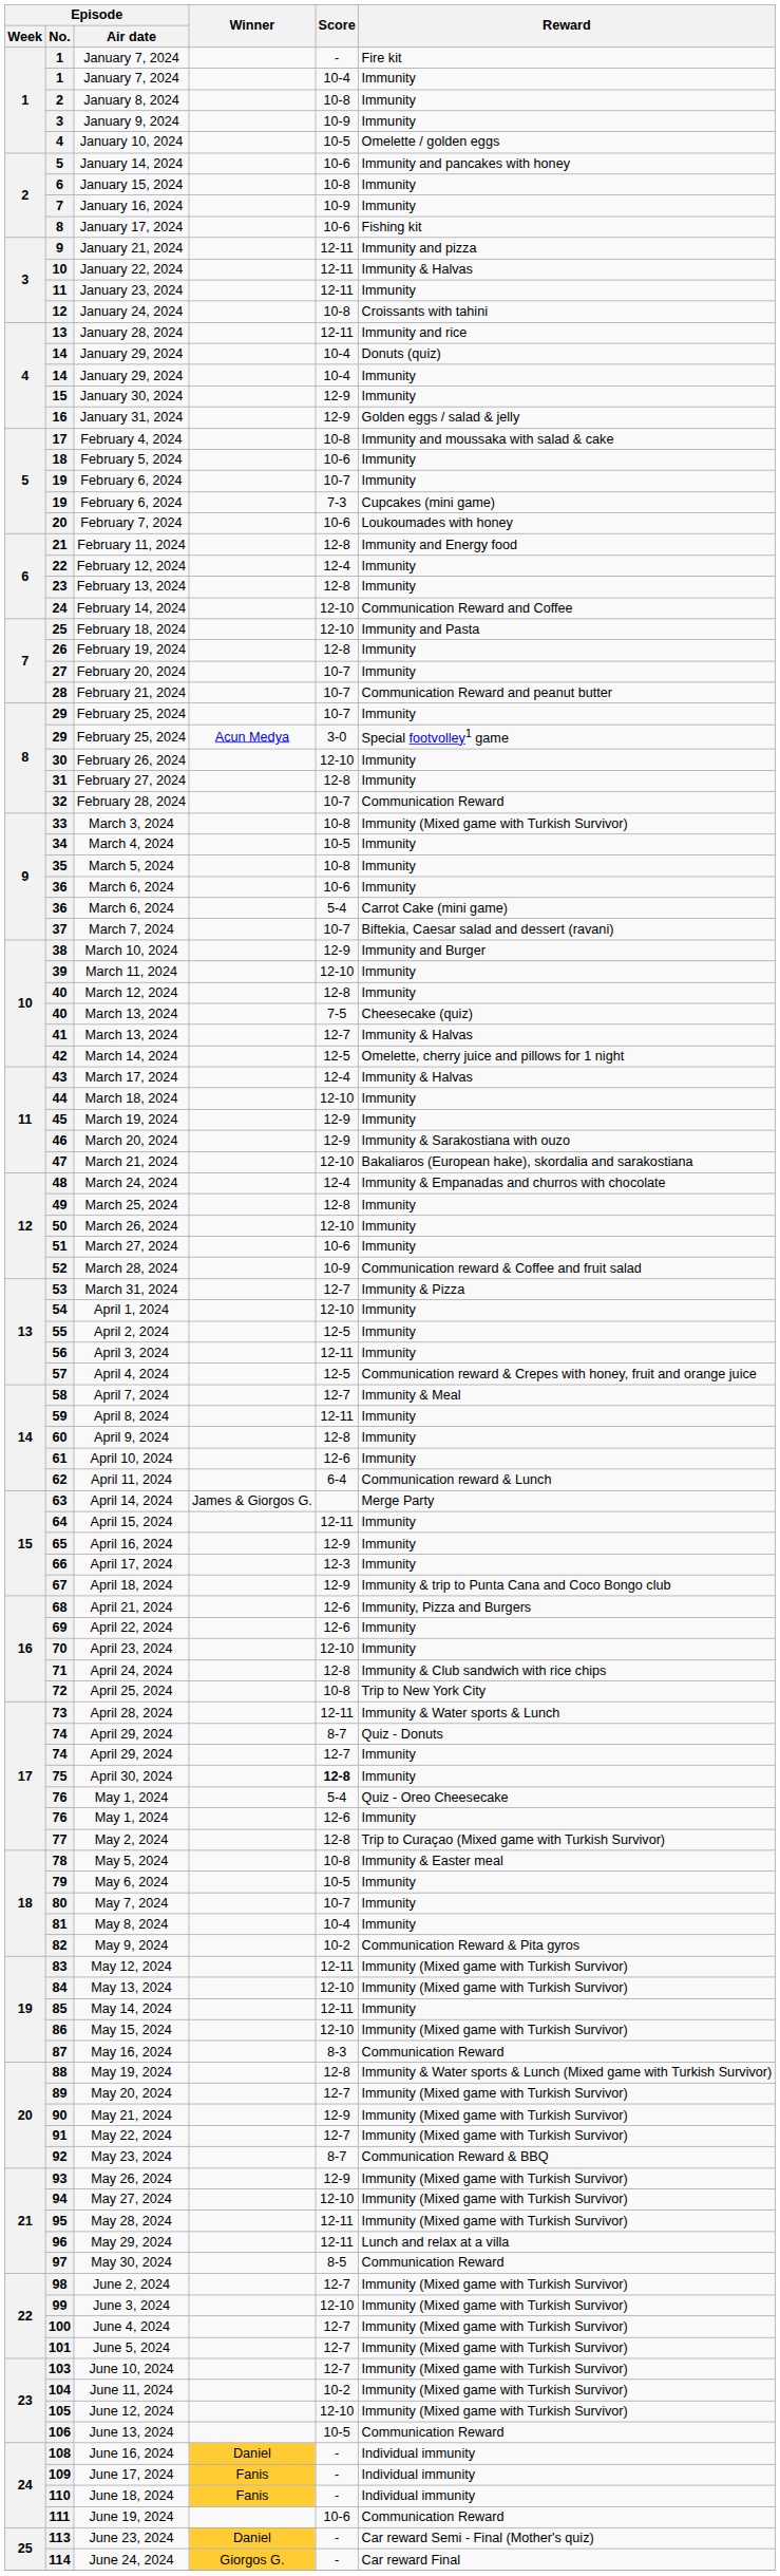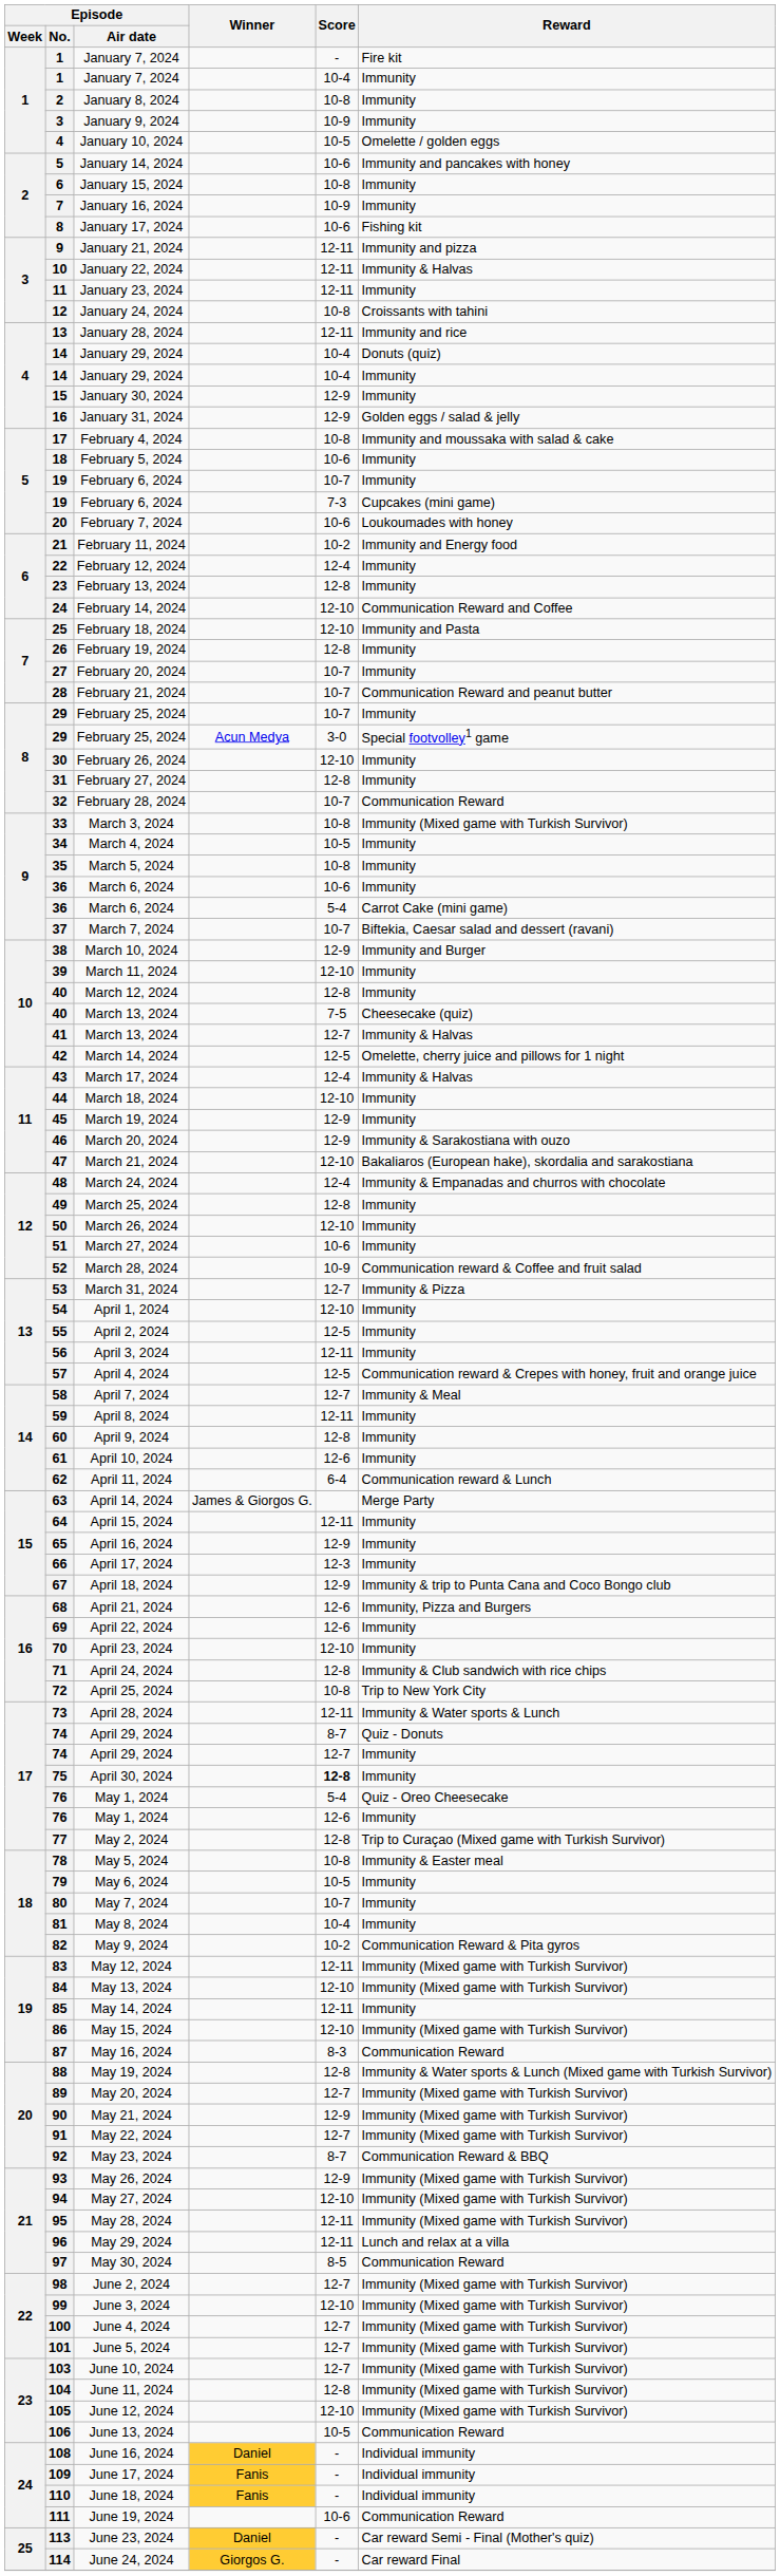 <table class="wikitable" style="text-align:center">
 <tr>
 <th scope="col" colspan="3">Episode</th>
 <th scope="col" rowspan="2">Winner</th>
 <th scope="col" rowspan="2">Score</th>
 <th scope="col" rowspan="2">Reward</th>
 </tr>
 <tr>
 <th scope="col">Week</th>
 <th scope="col">No.</th>
 <th scope="col">Air date</th>
 </tr>
 <tr>
 <th rowspan="5">1</th>
 <th>1</th>
 <td>January 7, 2024</td>
 <td></td>
 <td>-</td>
 <td align="left">Fire kit</td>
 </tr>
 <tr>
 <th>1</th>
 <td>January 7, 2024</td>
 <td></td>
 <td>10-4</td>
 <td align="left">Immunity</td>
 </tr>
 <tr>
 <th>2</th>
 <td>January 8, 2024</td>
 <td></td>
 <td>10-8</td>
 <td align="left">Immunity</td>
 </tr>
 <tr>
 <th>3</th>
 <td>January 9, 2024</td>
 <td></td>
 <td>10-9</td>
 <td align="left">Immunity</td>
 </tr>
 <tr>
 <th>4</th>
 <td>January 10, 2024</td>
 <td></td>
 <td>10-5</td>
 <td align="left">Omelette / golden eggs</td>
 </tr>
 <tr>
 <th rowspan="4">2</th>
 <th>5</th>
 <td>January 14, 2024</td>
 <td></td>
 <td>10-6</td>
 <td align="left">Immunity and pancakes with honey</td>
 </tr>
 <tr>
 <th>6</th>
 <td>January 15, 2024</td>
 <td></td>
 <td>10-8</td>
 <td align="left">Immunity</td>
 </tr>
 <tr>
 <th>7</th>
 <td>January 16, 2024</td>
 <td></td>
 <td>10-9</td>
 <td align="left">Immunity</td>
 </tr>
 <tr>
 <th>8</th>
 <td>January 17, 2024</td>
 <td></td>
 <td>10-6</td>
 <td align="left">Fishing kit</td>
 </tr>
 <tr>
 <th rowspan="4">3</th>
 <th>9</th>
 <td>January 21, 2024</td>
 <td></td>
 <td>12-11</td>
 <td align="left">Immunity and pizza</td>
 </tr>
 <tr>
 <th>10</th>
 <td>January 22, 2024</td>
 <td></td>
 <td>12-11</td>
 <td align="left">Immunity & Halvas</td>
 </tr>
 <tr>
 <th>11</th>
 <td>January 23, 2024</td>
 <td></td>
 <td>12-11</td>
 <td align="left">Immunity</td>
 </tr>
 <tr>
 <th>12</th>
 <td>January 24, 2024</td>
 <td></td>
 <td>10-8</td>
 <td align="left">Croissants with tahini</td>
 </tr>
 <tr>
 <th rowspan="5">4</th>
 <th>13</th>
 <td>January 28, 2024</td>
 <td></td>
 <td>12-11</td>
 <td align="left">Immunity and rice</td>
 </tr>
 <tr>
 <th>14</th>
 <td>January 29, 2024</td>
 <td></td>
 <td>10-4</td>
 <td align="left">Donuts (quiz)</td>
 </tr>
 <tr>
 <th>14</th>
 <td>January 29, 2024</td>
 <td></td>
 <td>10-4</td>
 <td align="left">Immunity</td>
 </tr>
 <tr>
 <th>15</th>
 <td>January 30, 2024</td>
 <td></td>
 <td>12-9</td>
 <td align="left">Immunity</td>
 </tr>
 <tr>
 <th>16</th>
 <td>January 31, 2024</td>
 <td></td>
 <td>12-9</td>
 <td align="left">Golden eggs / salad & jelly</td>
 </tr>
 <tr>
 <th rowspan="5">5</th>
 <th>17</th>
 <td>February 4, 2024</td>
 <td></td>
 <td>10-8</td>
 <td align="left">Immunity and moussaka with salad & cake</td>
 </tr>
 <tr>
 <th>18</th>
 <td>February 5, 2024</td>
 <td></td>
 <td>10-6</td>
 <td align="left">Immunity</td>
 </tr>
 <tr>
 <th>19</th>
 <td>February 6, 2024</td>
 <td></td>
 <td>10-7</td>
 <td align="left">Immunity</td>
 </tr>
 <tr>
 <th>19</th>
 <td>February 6, 2024</td>
 <td></td>
 <td>7-3</td>
 <td align="left">Cupcakes (mini game)</td>
 </tr>
 <tr>
 <th>20</th>
 <td>February 7, 2024</td>
 <td></td>
 <td>10-6</td>
 <td align="left">Loukoumades with honey</td>
 </tr>
 <tr>
 <th rowspan="4">6</th>
 <th>21</th>
 <td>February 11, 2024</td>
 <td></td>
-<td>12-8</td>
+<td>10-2</td>
 <td align="left">Immunity and Energy food</td>
 </tr>
 <tr>
 <th>22</th>
 <td>February 12, 2024</td>
 <td></td>
 <td>12-4</td>
 <td align="left">Immunity</td>
 </tr>
 <tr>
 <th>23</th>
 <td>February 13, 2024</td>
 <td></td>
 <td>12-8</td>
 <td align="left">Immunity</td>
 </tr>
 <tr>
 <th>24</th>
 <td>February 14, 2024</td>
 <td></td>
 <td>12-10</td>
 <td align="left">Communication Reward and Coffee</td>
 </tr>
 <tr>
 <th rowspan="4">7</th>
 <th>25</th>
 <td>February 18, 2024</td>
 <td></td>
 <td>12-10</td>
 <td align="left">Immunity and Pasta</td>
 </tr>
 <tr>
 <th>26</th>
 <td>February 19, 2024</td>
 <td></td>
 <td>12-8</td>
 <td align="left">Immunity</td>
 </tr>
 <tr>
 <th>27</th>
 <td>February 20, 2024</td>
 <td></td>
 <td>10-7</td>
 <td align="left">Immunity</td>
 </tr>
 <tr>
 <th>28</th>
 <td>February 21, 2024</td>
 <td></td>
 <td>10-7</td>
 <td align="left">Communication Reward and peanut butter</td>
 </tr>
 <tr>
 <th rowspan="5">8</th>
 <th>29</th>
 <td>February 25, 2024</td>
 <td></td>
 <td>10-7</td>
 <td align="left">Immunity</td>
 </tr>
 <tr>
 <th>29</th>
 <td>February 25, 2024</td>
 <td><a href='#'>Acun Medya</a></td>
 <td>3-0</td>
 <td align="left">Special <a href='#'>footvolley</a><sup>1</sup> game</td>
 </tr>
 <tr>
 <th>30</th>
 <td>February 26, 2024</td>
 <td></td>
 <td>12-10</td>
 <td align="left">Immunity</td>
 </tr>
 <tr>
 <th>31</th>
 <td>February 27, 2024</td>
 <td></td>
 <td>12-8</td>
 <td align="left">Immunity</td>
 </tr>
 <tr>
 <th>32</th>
 <td>February 28, 2024</td>
 <td></td>
 <td>10-7</td>
 <td align="left">Communication Reward</td>
 </tr>
 <tr>
 <th rowspan="6">9</th>
 <th>33</th>
 <td>March 3, 2024</td>
 <td></td>
 <td>10-8</td>
 <td align="left">Immunity (Mixed game with Turkish Survivor)</td>
 </tr>
 <tr>
 <th>34</th>
 <td>March 4, 2024</td>
 <td></td>
 <td>10-5</td>
 <td align="left">Immunity</td>
 </tr>
 <tr>
 <th>35</th>
 <td>March 5, 2024</td>
 <td></td>
 <td>10-8</td>
 <td align="left">Immunity</td>
 </tr>
 <tr>
 <th>36</th>
 <td>March 6, 2024</td>
 <td></td>
 <td>10-6</td>
 <td align="left">Immunity</td>
 </tr>
 <tr>
 <th>36</th>
 <td>March 6, 2024</td>
 <td></td>
 <td>5-4</td>
 <td align="left">Carrot Cake (mini game)</td>
 </tr>
 <tr>
 <th>37</th>
 <td>March 7, 2024</td>
 <td></td>
 <td>10-7</td>
 <td align="left">Biftekia, Caesar salad and dessert (ravani)</td>
 </tr>
 <tr>
 <th rowspan="6">10</th>
 <th>38</th>
 <td>March 10, 2024</td>
 <td></td>
 <td>12-9</td>
 <td align="left">Immunity and Burger</td>
 </tr>
 <tr>
 <th>39</th>
 <td>March 11, 2024</td>
 <td></td>
 <td>12-10</td>
 <td align="left">Immunity</td>
 </tr>
 <tr>
 <th>40</th>
 <td>March 12, 2024</td>
 <td></td>
 <td>12-8</td>
 <td align="left">Immunity</td>
 </tr>
 <tr>
 <th>40</th>
 <td>March 13, 2024</td>
 <td></td>
 <td>7-5</td>
 <td align="left">Cheesecake (quiz)</td>
 </tr>
 <tr>
 <th>41</th>
 <td>March 13, 2024</td>
 <td></td>
 <td>12-7</td>
 <td align="left">Immunity & Halvas</td>
 </tr>
 <tr>
 <th>42</th>
 <td>March 14, 2024</td>
 <td></td>
 <td>12-5</td>
 <td align="left">Omelette, cherry juice and pillows for 1 night</td>
 </tr>
 <tr>
 <th rowspan="5">11</th>
 <th>43</th>
 <td>March 17, 2024</td>
 <td></td>
 <td>12-4</td>
 <td align="left">Immunity & Halvas</td>
 </tr>
 <tr>
 <th>44</th>
 <td>March 18, 2024</td>
 <td></td>
 <td>12-10</td>
 <td align="left">Immunity</td>
 </tr>
 <tr>
 <th>45</th>
 <td>March 19, 2024</td>
 <td></td>
 <td>12-9</td>
 <td align="left">Immunity</td>
 </tr>
 <tr>
 <th>46</th>
 <td>March 20, 2024</td>
 <td></td>
 <td>12-9</td>
 <td align="left">Immunity & Sarakostiana with ouzo</td>
 </tr>
 <tr>
 <th>47</th>
 <td>March 21, 2024</td>
 <td></td>
 <td>12-10</td>
 <td align="left">Bakaliaros (European hake), skordalia and sarakostiana</td>
 </tr>
 <tr>
 <th rowspan="5">12</th>
 <th>48</th>
 <td>March 24, 2024</td>
 <td></td>
 <td>12-4</td>
 <td align="left">Immunity & Empanadas and churros with chocolate</td>
 </tr>
 <tr>
 <th>49</th>
 <td>March 25, 2024</td>
 <td></td>
 <td>12-8</td>
 <td align="left">Immunity</td>
 </tr>
 <tr>
 <th>50</th>
 <td>March 26, 2024</td>
 <td></td>
 <td>12-10</td>
 <td align="left">Immunity</td>
 </tr>
 <tr>
 <th>51</th>
 <td>March 27, 2024</td>
 <td></td>
 <td>10-6</td>
 <td align="left">Immunity</td>
 </tr>
 <tr>
 <th>52</th>
 <td>March 28, 2024</td>
 <td></td>
 <td>10-9</td>
 <td align="left">Communication reward & Coffee and fruit salad</td>
 </tr>
 <tr>
 <th rowspan="5">13</th>
 <th>53</th>
 <td>March 31, 2024</td>
 <td></td>
 <td>12-7</td>
 <td align="left">Immunity & Pizza</td>
 </tr>
 <tr>
 <th>54</th>
 <td>April 1, 2024</td>
 <td></td>
 <td>12-10</td>
 <td align="left">Immunity</td>
 </tr>
 <tr>
 <th>55</th>
 <td>April 2, 2024</td>
 <td></td>
 <td>12-5</td>
 <td align="left">Immunity</td>
 </tr>
 <tr>
 <th>56</th>
 <td>April 3, 2024</td>
 <td></td>
 <td>12-11</td>
 <td align="left">Immunity</td>
 </tr>
 <tr>
 <th>57</th>
 <td>April 4, 2024</td>
 <td></td>
 <td>12-5</td>
 <td align="left">Communication reward & Crepes with honey, fruit and orange juice</td>
 </tr>
 <tr>
 <th rowspan="5">14</th>
 <th>58</th>
 <td>April 7, 2024</td>
 <td></td>
 <td>12-7</td>
 <td align="left">Immunity & Meal</td>
 </tr>
 <tr>
 <th>59</th>
 <td>April 8, 2024</td>
 <td></td>
 <td>12-11</td>
 <td align="left">Immunity</td>
 </tr>
 <tr>
 <th>60</th>
 <td>April 9, 2024</td>
 <td></td>
 <td>12-8</td>
 <td align="left">Immunity</td>
 </tr>
 <tr>
 <th>61</th>
 <td>April 10, 2024</td>
 <td></td>
 <td>12-6</td>
 <td align="left">Immunity</td>
 </tr>
 <tr>
 <th>62</th>
 <td>April 11, 2024</td>
 <td></td>
 <td>6-4</td>
 <td align="left">Communication reward & Lunch</td>
 </tr>
 <tr>
 <th rowspan="5">15</th>
 <th>63</th>
 <td>April 14, 2024</td>
 <td>James & Giorgos G.</td>
 <td></td>
 <td align="left">Merge Party</td>
 </tr>
 <tr>
 <th>64</th>
 <td>April 15, 2024</td>
 <td></td>
 <td>12-11</td>
 <td align="left">Immunity</td>
 </tr>
 <tr>
 <th>65</th>
 <td>April 16, 2024</td>
 <td></td>
 <td>12-9</td>
 <td align="left">Immunity</td>
 </tr>
 <tr>
 <th>66</th>
 <td>April 17, 2024</td>
 <td></td>
 <td>12-3</td>
 <td align="left">Immunity</td>
 </tr>
 <tr>
 <th>67</th>
 <td>April 18, 2024</td>
 <td></td>
 <td>12-9</td>
 <td align="left">Immunity & trip to Punta Cana and Coco Bongo club</td>
 </tr>
 <tr>
 <th rowspan="5">16</th>
 <th>68</th>
 <td>April 21, 2024</td>
 <td></td>
 <td>12-6</td>
 <td align="left">Immunity, Pizza and Burgers</td>
 </tr>
 <tr>
 <th>69</th>
 <td>April 22, 2024</td>
 <td></td>
 <td>12-6</td>
 <td align="left">Immunity</td>
 </tr>
 <tr>
 <th>70</th>
 <td>April 23, 2024</td>
 <td></td>
 <td>12-10</td>
 <td align="left">Immunity</td>
 </tr>
 <tr>
 <th>71</th>
 <td>April 24, 2024</td>
 <td></td>
 <td>12-8</td>
 <td align="left">Immunity & Club sandwich with rice chips</td>
 </tr>
 <tr>
 <th>72</th>
 <td>April 25, 2024</td>
 <td></td>
 <td>10-8</td>
 <td align="left">Trip to New York City</td>
 </tr>
 <tr>
 <th rowspan="7">17</th>
 <th>73</th>
 <td>April 28, 2024</td>
 <td></td>
 <td>12-11</td>
 <td align="left">Immunity & Water sports & Lunch</td>
 </tr>
 <tr>
 <th>74</th>
 <td>April 29, 2024</td>
 <td></td>
 <td>8-7</td>
 <td align="left">Quiz - Donuts</td>
 </tr>
 <tr>
 <th>74</th>
 <td>April 29, 2024</td>
 <td></td>
 <td>12-7</td>
 <td align="left">Immunity</td>
 </tr>
 <tr>
 <th>75</th>
 <td>April 30, 2024</td>
 <td></td>
 <td><strong>12-8</strong></td>
 <td align="left">Immunity</td>
 </tr>
 <tr>
 <th>76</th>
 <td>May 1, 2024</td>
 <td></td>
 <td>5-4</td>
 <td align="left">Quiz - Oreo Cheesecake</td>
 </tr>
 <tr>
 <th>76</th>
 <td>May 1, 2024</td>
 <td></td>
 <td>12-6</td>
 <td align="left">Immunity</td>
 </tr>
 <tr>
 <th>77</th>
 <td>May 2, 2024</td>
 <td></td>
 <td>12-8</td>
 <td align="left">Trip to Curaçao (Mixed game with Turkish Survivor)</td>
 </tr>
 <tr>
 <th rowspan="5">18</th>
 <th>78</th>
 <td>May 5, 2024</td>
 <td></td>
 <td>10-8</td>
 <td align="left">Immunity & Easter meal</td>
 </tr>
 <tr>
 <th>79</th>
 <td>May 6, 2024</td>
 <td></td>
 <td>10-5</td>
 <td align="left">Immunity</td>
 </tr>
 <tr>
 <th>80</th>
 <td>May 7, 2024</td>
 <td></td>
 <td>10-7</td>
 <td align="left">Immunity</td>
 </tr>
 <tr>
 <th>81</th>
 <td>May 8, 2024</td>
 <td></td>
 <td>10-4</td>
 <td align="left">Immunity</td>
 </tr>
 <tr>
 <th>82</th>
 <td>May 9, 2024</td>
 <td></td>
 <td>10-2</td>
 <td align="left">Communication Reward & Pita gyros</td>
 </tr>
 <tr>
 <th rowspan="5">19</th>
 <th>83</th>
 <td>May 12, 2024</td>
 <td></td>
 <td>12-11</td>
 <td align="left">Immunity (Mixed game with Turkish Survivor)</td>
 </tr>
 <tr>
 <th>84</th>
 <td>May 13, 2024</td>
 <td></td>
 <td>12-10</td>
 <td align="left">Immunity (Mixed game with Turkish Survivor)</td>
 </tr>
 <tr>
 <th>85</th>
 <td>May 14, 2024</td>
 <td></td>
 <td>12-11</td>
 <td align="left">Immunity</td>
 </tr>
 <tr>
 <th>86</th>
 <td>May 15, 2024</td>
 <td></td>
 <td>12-10</td>
 <td align="left">Immunity (Mixed game with Turkish Survivor)</td>
 </tr>
 <tr>
 <th>87</th>
 <td>May 16, 2024</td>
 <td></td>
 <td>8-3</td>
 <td align="left">Communication Reward</td>
 </tr>
 <tr>
 <th rowspan="5">20</th>
 <th>88</th>
 <td>May 19, 2024</td>
 <td></td>
 <td>12-8</td>
 <td align="left">Immunity & Water sports & Lunch (Mixed game with Turkish Survivor)</td>
 </tr>
 <tr>
 <th>89</th>
 <td>May 20, 2024</td>
 <td></td>
 <td>12-7</td>
 <td align="left">Immunity (Mixed game with Turkish Survivor)</td>
 </tr>
 <tr>
 <th>90</th>
 <td>May 21, 2024</td>
 <td></td>
 <td>12-9</td>
 <td align="left">Immunity (Mixed game with Turkish Survivor)</td>
 </tr>
 <tr>
 <th>91</th>
 <td>May 22, 2024</td>
 <td></td>
 <td>12-7</td>
 <td align="left">Immunity (Mixed game with Turkish Survivor)</td>
 </tr>
 <tr>
 <th>92</th>
 <td>May 23, 2024</td>
 <td></td>
 <td>8-7</td>
 <td align="left">Communication Reward & BBQ</td>
 </tr>
 <tr>
 <th rowspan="5">21</th>
 <th>93</th>
 <td>May 26, 2024</td>
 <td></td>
 <td>12-9</td>
 <td align="left">Immunity (Mixed game with Turkish Survivor)</td>
 </tr>
 <tr>
 <th>94</th>
 <td>May 27, 2024</td>
 <td></td>
 <td>12-10</td>
 <td align="left">Immunity (Mixed game with Turkish Survivor)</td>
 </tr>
 <tr>
 <th>95</th>
 <td>May 28, 2024</td>
 <td></td>
 <td>12-11</td>
 <td align="left">Immunity (Mixed game with Turkish Survivor)</td>
 </tr>
 <tr>
 <th>96</th>
 <td>May 29, 2024</td>
 <td></td>
 <td>12-11</td>
 <td align="left">Lunch and relax at a villa</td>
 </tr>
 <tr>
 <th>97</th>
 <td>May 30, 2024</td>
 <td></td>
 <td>8-5</td>
 <td align="left">Communication Reward</td>
 </tr>
 <tr>
 <th rowspan="4">22</th>
 <th>98</th>
 <td>June 2, 2024</td>
 <td></td>
 <td>12-7</td>
 <td align="left">Immunity (Mixed game with Turkish Survivor)</td>
 </tr>
 <tr>
 <th>99</th>
 <td>June 3, 2024</td>
 <td></td>
 <td>12-10</td>
 <td align="left">Immunity (Mixed game with Turkish Survivor)</td>
 </tr>
 <tr>
 <th>100</th>
 <td>June 4, 2024</td>
 <td></td>
 <td>12-7</td>
 <td align="left">Immunity (Mixed game with Turkish Survivor)</td>
 </tr>
 <tr>
 <th>101</th>
 <td>June 5, 2024</td>
 <td></td>
 <td>12-7</td>
 <td align="left">Immunity (Mixed game with Turkish Survivor)</td>
 </tr>
 <tr>
 <th rowspan="4">23</th>
 <th>103</th>
 <td>June 10, 2024</td>
 <td></td>
 <td>12-7</td>
 <td align="left">Immunity (Mixed game with Turkish Survivor)</td>
 </tr>
 <tr>
 <th>104</th>
 <td>June 11, 2024</td>
 <td></td>
-<td>10-2</td>
+<td>12-8</td>
 <td align="left">Immunity (Mixed game with Turkish Survivor)</td>
 </tr>
 <tr>
 <th>105</th>
 <td>June 12, 2024</td>
 <td></td>
 <td>12-10</td>
 <td align="left">Immunity (Mixed game with Turkish Survivor)</td>
 </tr>
 <tr>
 <th>106</th>
 <td>June 13, 2024</td>
 <td></td>
 <td>10-5</td>
 <td align="left">Communication Reward</td>
 </tr>
 <tr>
 <th rowspan="4">24</th>
 <th>108</th>
 <td>June 16, 2024</td>
 <td bgcolor="#FFCC33" rowspan="1">Daniel</td>
 <td>-</td>
 <td align=left>Individual immunity</td>
 </tr>
 <tr>
 <th>109</th>
 <td>June 17, 2024</td>
 <td bgcolor="#FFCC33" rowspan="1">Fanis</td>
 <td>-</td>
 <td align=left>Individual immunity</td>
 </tr>
 <tr>
 <th>110</th>
 <td>June 18, 2024</td>
 <td bgcolor="#FFCC33" rowspan="1">Fanis</td>
 <td>-</td>
 <td align="left">Individual immunity</td>
 </tr>
 <tr>
 <th>111</th>
 <td>June 19, 2024</td>
 <td></td>
 <td>10-6</td>
 <td align="left">Communication Reward</td>
 </tr>
 <tr>
 <th rowspan="2">25</th>
 <th>113</th>
 <td>June 23, 2024</td>
 <td bgcolor="#FFCC33" rowspan="1">Daniel</td>
 <td>-</td>
 <td align="left">Car reward Semi - Final (Mother's quiz)</td>
 </tr>
 <tr>
 <th>114</th>
 <td>June 24, 2024</td>
 <td bgcolor="#FFCC33" rowspan="1">Giorgos G.</td>
 <td>-</td>
 <td align="left">Car reward Final</td>
 </tr>
 <tr>
 </tr>
 </table>
